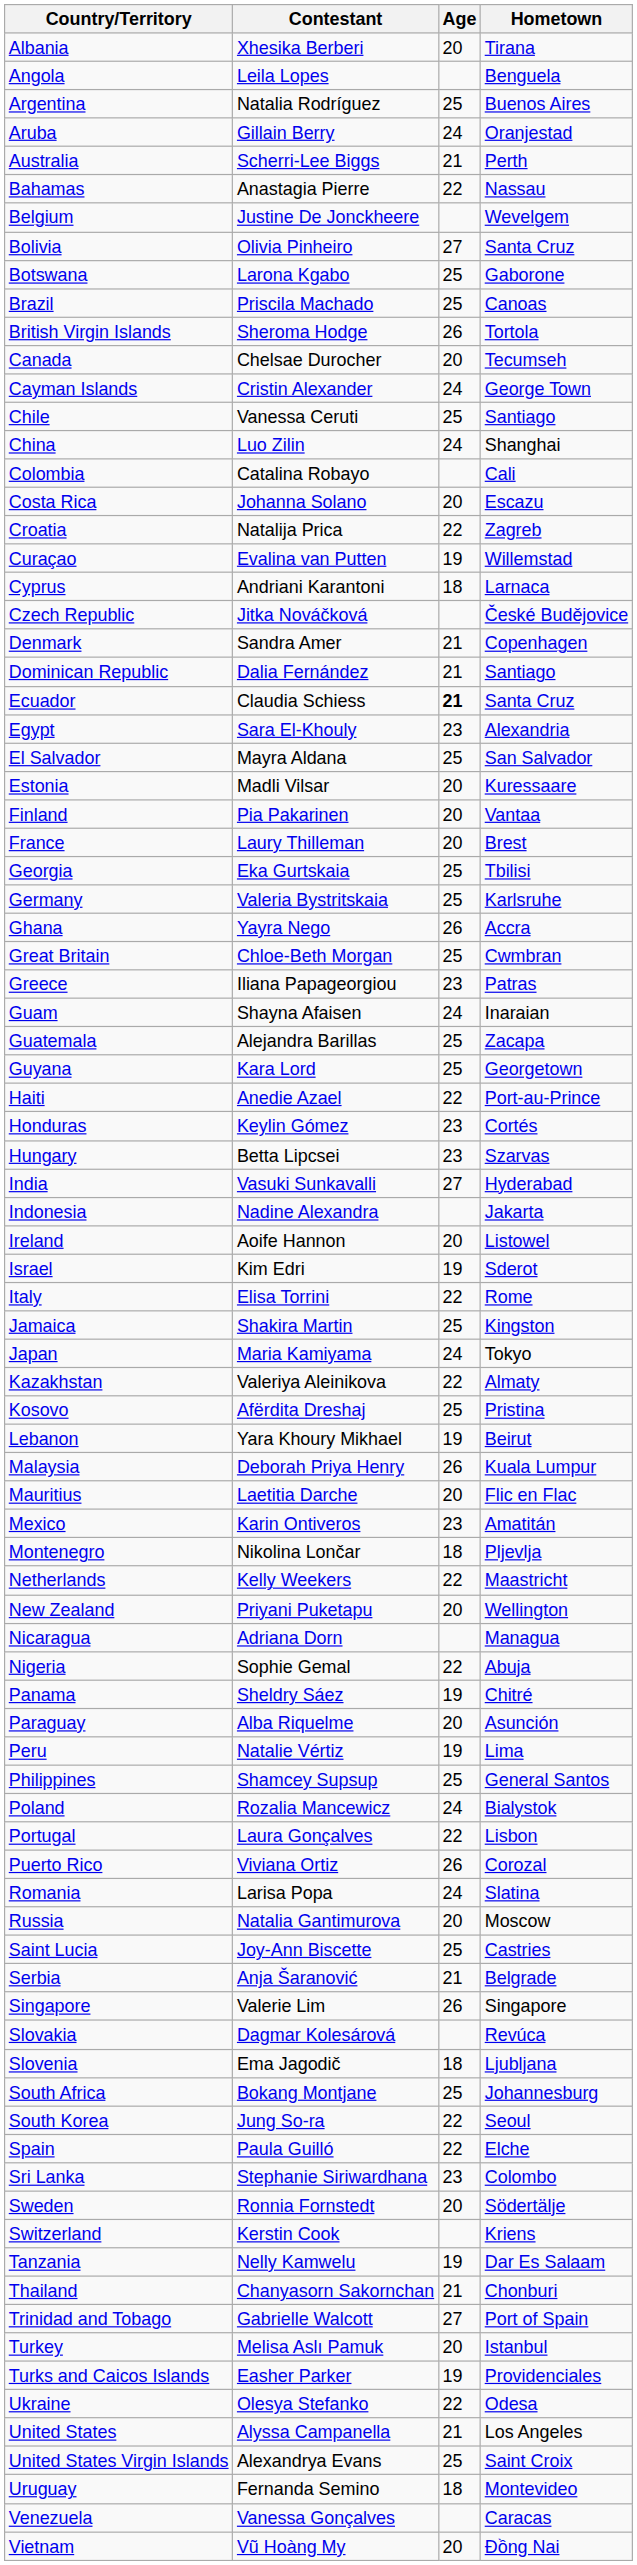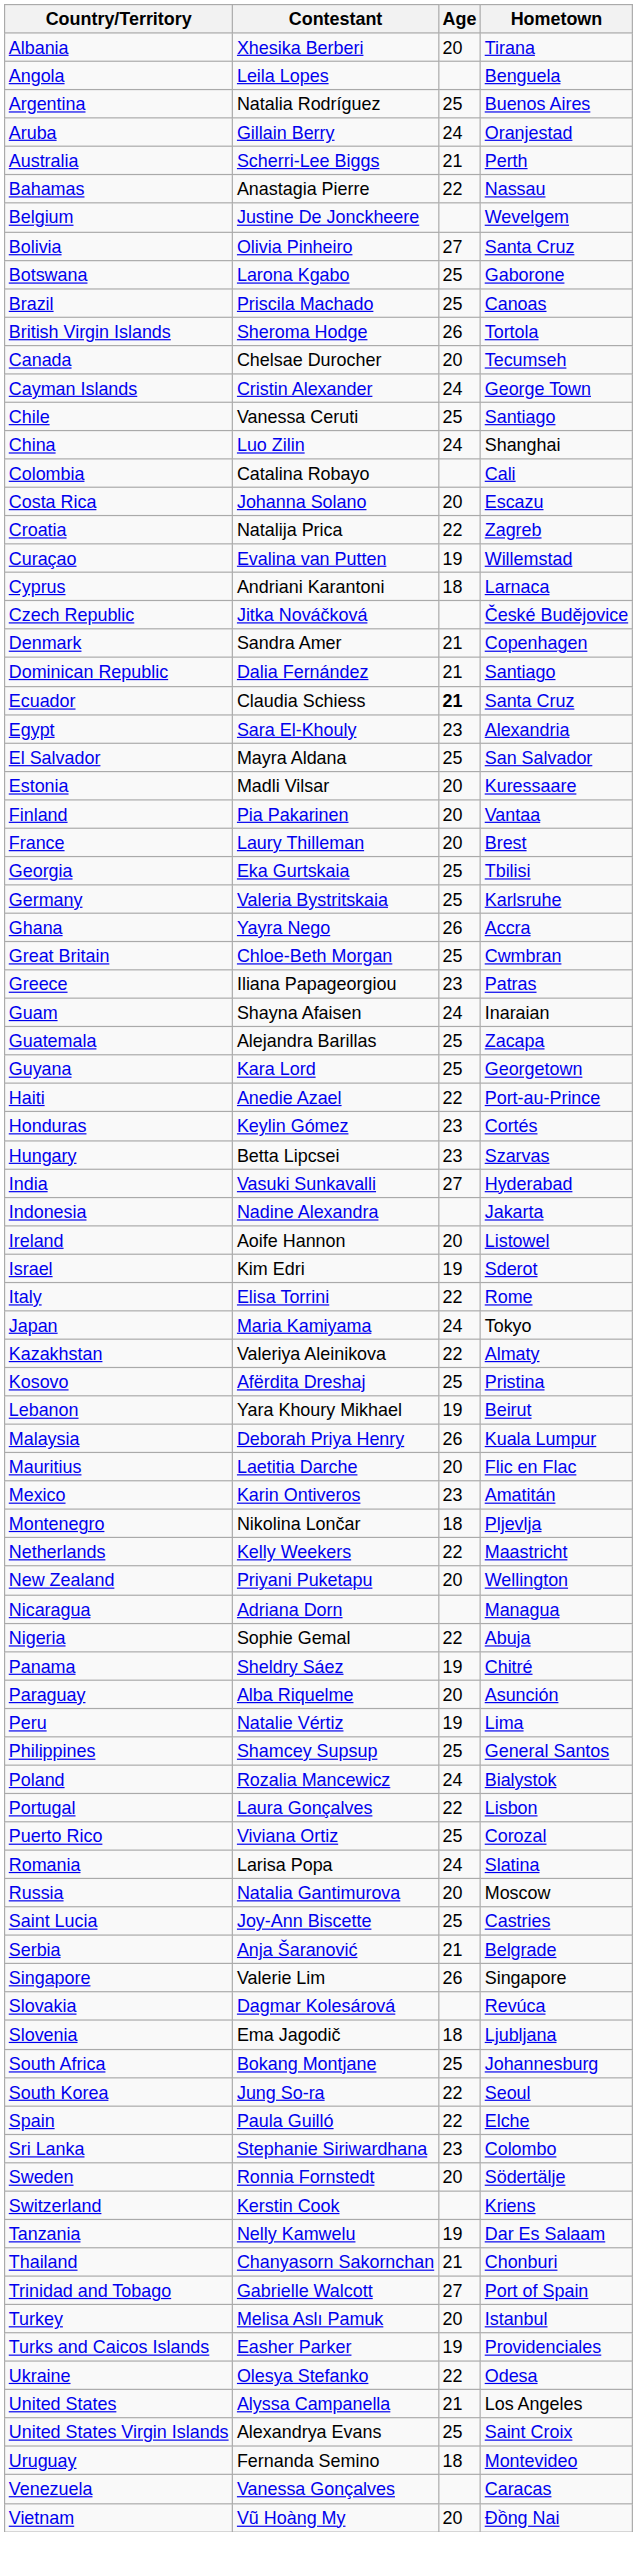 <table class="wikitable sortable" style="font-size:95%;">
 <tr>
 <th>Country/Territory</th>
 <th>Contestant</th>
 <th>Age</th>
 <th>Hometown</th>
 </tr>
 <tr>
 <td> <a href='#'>Albania</a></td>
 <td><a href='#'>Xhesika Berberi</a></td>
 <td>20</td>
 <td><a href='#'>Tirana</a></td>
 </tr>
 <tr>
 <td> <a href='#'>Angola</a></td>
 <td><a href='#'>Leila Lopes</a></td>
 <td></td>
 <td><a href='#'>Benguela</a></td>
 </tr>
 <tr>
 <td> <a href='#'>Argentina</a></td>
 <td>Natalia Rodríguez</td>
 <td>25</td>
 <td><a href='#'>Buenos Aires</a></td>
 </tr>
 <tr>
 <td> <a href='#'>Aruba</a></td>
 <td><a href='#'>Gillain Berry</a></td>
 <td>24</td>
 <td><a href='#'>Oranjestad</a></td>
 </tr>
 <tr>
 <td> <a href='#'>Australia</a></td>
 <td><a href='#'>Scherri-Lee Biggs</a></td>
 <td>21</td>
 <td><a href='#'>Perth</a></td>
 </tr>
 <tr>
 <td> <a href='#'>Bahamas</a></td>
 <td>Anastagia Pierre</td>
 <td>22</td>
 <td><a href='#'>Nassau</a></td>
 </tr>
 <tr>
 <td> <a href='#'>Belgium</a></td>
 <td><a href='#'>Justine De Jonckheere</a></td>
 <td></td>
 <td><a href='#'>Wevelgem</a></td>
 </tr>
 <tr>
 <td> <a href='#'>Bolivia</a></td>
 <td><a href='#'>Olivia Pinheiro</a></td>
 <td>27</td>
 <td><a href='#'>Santa Cruz</a></td>
 </tr>
 <tr>
 <td> <a href='#'>Botswana</a></td>
 <td><a href='#'>Larona Kgabo</a></td>
 <td>25</td>
 <td><a href='#'>Gaborone</a></td>
 </tr>
 <tr>
 <td> <a href='#'>Brazil</a></td>
 <td><a href='#'>Priscila Machado</a></td>
 <td>25</td>
 <td><a href='#'>Canoas</a></td>
 </tr>
 <tr>
 <td> <a href='#'>British Virgin Islands</a></td>
 <td><a href='#'>Sheroma Hodge</a></td>
 <td>26</td>
 <td><a href='#'>Tortola</a></td>
 </tr>
 <tr>
 <td> <a href='#'>Canada</a></td>
 <td>Chelsae Durocher</td>
 <td>20</td>
 <td><a href='#'>Tecumseh</a></td>
 </tr>
 <tr>
 <td> <a href='#'>Cayman Islands</a></td>
 <td><a href='#'>Cristin Alexander</a></td>
 <td>24</td>
 <td><a href='#'>George Town</a></td>
 </tr>
 <tr>
 <td> <a href='#'>Chile</a></td>
 <td>Vanessa Ceruti</td>
 <td>25</td>
 <td><a href='#'>Santiago</a></td>
 </tr>
 <tr>
 <td> <a href='#'>China</a></td>
 <td><a href='#'>Luo Zilin</a></td>
 <td>24</td>
 <td>Shanghai</td>
 </tr>
 <tr>
 <td> <a href='#'>Colombia</a></td>
 <td>Catalina Robayo</td>
 <td></td>
 <td><a href='#'>Cali</a></td>
 </tr>
 <tr>
 <td> <a href='#'>Costa Rica</a></td>
 <td><a href='#'>Johanna Solano</a></td>
 <td>20</td>
 <td><a href='#'>Escazu</a></td>
 </tr>
 <tr>
 <td> <a href='#'>Croatia</a></td>
 <td>Natalija Prica</td>
 <td>22</td>
 <td><a href='#'>Zagreb</a></td>
 </tr>
 <tr>
 <td> <a href='#'>Curaçao</a></td>
 <td><a href='#'>Evalina van Putten</a></td>
 <td>19</td>
 <td><a href='#'>Willemstad</a></td>
 </tr>
 <tr>
 <td> <a href='#'>Cyprus</a></td>
 <td>Andriani Karantoni</td>
 <td>18</td>
 <td><a href='#'>Larnaca</a></td>
 </tr>
 <tr>
 <td> <a href='#'>Czech Republic</a></td>
 <td><a href='#'>Jitka Nováčková</a></td>
 <td></td>
 <td><a href='#'>České Budějovice</a></td>
 </tr>
 <tr>
 <td> <a href='#'>Denmark</a></td>
 <td>Sandra Amer</td>
 <td>21</td>
 <td><a href='#'>Copenhagen</a></td>
 </tr>
 <tr>
 <td> <a href='#'>Dominican Republic</a></td>
 <td><a href='#'>Dalia Fernández</a></td>
 <td>21</td>
 <td><a href='#'>Santiago</a></td>
 </tr>
 <tr>
 <td> <a href='#'>Ecuador</a></td>
 <td>Claudia Schiess</td>
 <td><strong>21</strong></td>
 <td><a href='#'>Santa Cruz</a></td>
 </tr>
 <tr>
 <td> <a href='#'>Egypt</a></td>
 <td><a href='#'>Sara El-Khouly</a></td>
 <td>23</td>
 <td><a href='#'>Alexandria</a></td>
 </tr>
 <tr>
 <td> <a href='#'>El Salvador</a></td>
 <td>Mayra Aldana</td>
 <td>25</td>
 <td><a href='#'>San Salvador</a></td>
 </tr>
 <tr>
 <td> <a href='#'>Estonia</a></td>
 <td>Madli Vilsar</td>
 <td>20</td>
 <td><a href='#'>Kuressaare</a></td>
 </tr>
 <tr>
 <td> <a href='#'>Finland</a></td>
 <td><a href='#'>Pia Pakarinen</a></td>
 <td>20</td>
 <td><a href='#'>Vantaa</a></td>
 </tr>
 <tr>
 <td> <a href='#'>France</a></td>
 <td><a href='#'>Laury Thilleman</a></td>
 <td>20</td>
 <td><a href='#'>Brest</a></td>
 </tr>
 <tr>
 <td> <a href='#'>Georgia</a></td>
 <td><a href='#'>Eka Gurtskaia</a></td>
 <td>25</td>
 <td><a href='#'>Tbilisi</a></td>
 </tr>
 <tr>
 <td> <a href='#'>Germany</a></td>
 <td><a href='#'>Valeria Bystritskaia</a></td>
 <td>25</td>
 <td><a href='#'>Karlsruhe</a></td>
 </tr>
 <tr>
 <td> <a href='#'>Ghana</a></td>
 <td><a href='#'>Yayra Nego</a></td>
 <td>26</td>
 <td><a href='#'>Accra</a></td>
 </tr>
 <tr>
 <td> <a href='#'>Great Britain</a></td>
 <td><a href='#'>Chloe-Beth Morgan</a></td>
 <td>25</td>
 <td><a href='#'>Cwmbran</a></td>
 </tr>
 <tr>
 <td> <a href='#'>Greece</a></td>
 <td>Iliana Papageorgiou</td>
 <td>23</td>
 <td><a href='#'>Patras</a></td>
 </tr>
 <tr>
 <td> <a href='#'>Guam</a></td>
 <td>Shayna Afaisen</td>
 <td>24</td>
 <td>Inaraian</td>
 </tr>
 <tr>
 <td> <a href='#'>Guatemala</a></td>
 <td>Alejandra Barillas</td>
 <td>25</td>
 <td><a href='#'>Zacapa</a></td>
 </tr>
 <tr>
 <td> <a href='#'>Guyana</a></td>
 <td><a href='#'>Kara Lord</a></td>
 <td>25</td>
 <td><a href='#'>Georgetown</a></td>
 </tr>
 <tr>
 <td> <a href='#'>Haiti</a></td>
 <td><a href='#'>Anedie Azael</a></td>
 <td>22</td>
 <td><a href='#'>Port-au-Prince</a></td>
 </tr>
 <tr>
 <td> <a href='#'>Honduras</a></td>
 <td><a href='#'>Keylin Gómez</a></td>
 <td>23</td>
 <td><a href='#'>Cortés</a></td>
 </tr>
 <tr>
 <td> <a href='#'>Hungary</a></td>
 <td>Betta Lipcsei</td>
 <td>23</td>
 <td><a href='#'>Szarvas</a></td>
 </tr>
 <tr>
 <td> <a href='#'>India</a></td>
 <td><a href='#'>Vasuki Sunkavalli</a></td>
 <td>27</td>
 <td><a href='#'>Hyderabad</a></td>
 </tr>
 <tr>
 <td> <a href='#'>Indonesia</a></td>
 <td><a href='#'>Nadine Alexandra</a></td>
 <td></td>
 <td><a href='#'>Jakarta</a></td>
 </tr>
 <tr>
 <td> <a href='#'>Ireland</a></td>
 <td>Aoife Hannon</td>
 <td>20</td>
 <td><a href='#'>Listowel</a></td>
 </tr>
 <tr>
 <td> <a href='#'>Israel</a></td>
 <td>Kim Edri</td>
 <td>19</td>
 <td><a href='#'>Sderot</a></td>
 </tr>
 <tr>
 <td> <a href='#'>Italy</a></td>
 <td><a href='#'>Elisa Torrini</a></td>
 <td>22</td>
 <td><a href='#'>Rome</a></td>
 </tr>
 <tr>
-<td> <a href='#'>Jamaica</a></td>
-<td><a href='#'>Shakira Martin</a></td>
-<td>25</td>
-<td><a href='#'>Kingston</a></td>
-</tr>
-<tr>
 <td> <a href='#'>Japan</a></td>
 <td><a href='#'>Maria Kamiyama</a></td>
 <td>24</td>
 <td>Tokyo</td>
 </tr>
 <tr>
 <td> <a href='#'>Kazakhstan</a></td>
 <td>Valeriya Aleinikova</td>
 <td>22</td>
 <td><a href='#'>Almaty</a></td>
 </tr>
 <tr>
 <td> <a href='#'>Kosovo</a></td>
 <td><a href='#'>Afërdita Dreshaj</a></td>
 <td>25</td>
 <td><a href='#'>Pristina</a></td>
 </tr>
 <tr>
 <td> <a href='#'>Lebanon</a></td>
 <td>Yara Khoury Mikhael</td>
 <td>19</td>
 <td><a href='#'>Beirut</a></td>
 </tr>
 <tr>
 <td> <a href='#'>Malaysia</a></td>
 <td><a href='#'>Deborah Priya Henry</a></td>
 <td>26</td>
 <td><a href='#'>Kuala Lumpur</a></td>
 </tr>
 <tr>
 <td> <a href='#'>Mauritius</a></td>
 <td><a href='#'>Laetitia Darche</a></td>
 <td>20</td>
 <td><a href='#'>Flic en Flac</a></td>
 </tr>
 <tr>
 <td> <a href='#'>Mexico</a></td>
 <td><a href='#'>Karin Ontiveros</a></td>
 <td>23</td>
 <td><a href='#'>Amatitán</a></td>
 </tr>
 <tr>
 <td> <a href='#'>Montenegro</a></td>
 <td>Nikolina Lončar</td>
 <td>18</td>
 <td><a href='#'>Pljevlja</a></td>
 </tr>
 <tr>
 <td> <a href='#'>Netherlands</a></td>
 <td><a href='#'>Kelly Weekers</a></td>
 <td>22</td>
 <td><a href='#'>Maastricht</a></td>
 </tr>
 <tr>
 <td> <a href='#'>New Zealand</a></td>
 <td><a href='#'>Priyani Puketapu</a></td>
 <td>20</td>
 <td><a href='#'>Wellington</a></td>
 </tr>
 <tr>
 <td> <a href='#'>Nicaragua</a></td>
 <td><a href='#'>Adriana Dorn</a></td>
 <td></td>
 <td><a href='#'>Managua</a></td>
 </tr>
 <tr>
 <td> <a href='#'>Nigeria</a></td>
 <td>Sophie Gemal</td>
 <td>22</td>
 <td><a href='#'>Abuja</a></td>
 </tr>
 <tr>
 <td> <a href='#'>Panama</a></td>
 <td><a href='#'>Sheldry Sáez</a></td>
 <td>19</td>
 <td><a href='#'>Chitré</a></td>
 </tr>
 <tr>
 <td> <a href='#'>Paraguay</a></td>
 <td><a href='#'>Alba Riquelme</a></td>
 <td>20</td>
 <td><a href='#'>Asunción</a></td>
 </tr>
 <tr>
 <td> <a href='#'>Peru</a></td>
 <td><a href='#'>Natalie Vértiz</a></td>
 <td>19</td>
 <td><a href='#'>Lima</a></td>
 </tr>
 <tr>
 <td> <a href='#'>Philippines</a></td>
 <td><a href='#'>Shamcey Supsup</a></td>
 <td>25</td>
 <td><a href='#'>General Santos</a></td>
 </tr>
 <tr>
 <td> <a href='#'>Poland</a></td>
 <td><a href='#'>Rozalia Mancewicz</a></td>
 <td>24</td>
 <td><a href='#'>Bialystok</a></td>
 </tr>
 <tr>
 <td> <a href='#'>Portugal</a></td>
 <td><a href='#'>Laura Gonçalves</a></td>
 <td>22</td>
 <td><a href='#'>Lisbon</a></td>
 </tr>
 <tr>
 <td> <a href='#'>Puerto Rico</a></td>
 <td><a href='#'>Viviana Ortiz</a></td>
-<td>26</td>
+<td>25</td>
 <td><a href='#'>Corozal</a></td>
 </tr>
 <tr>
 <td> <a href='#'>Romania</a></td>
 <td>Larisa Popa</td>
 <td>24</td>
 <td><a href='#'>Slatina</a></td>
 </tr>
 <tr>
 <td> <a href='#'>Russia</a></td>
 <td><a href='#'>Natalia Gantimurova</a></td>
 <td>20</td>
 <td>Moscow</td>
 </tr>
 <tr>
 <td> <a href='#'>Saint Lucia</a></td>
 <td><a href='#'>Joy-Ann Biscette</a></td>
 <td>25</td>
 <td><a href='#'>Castries</a></td>
 </tr>
 <tr>
 <td> <a href='#'>Serbia</a></td>
 <td><a href='#'>Anja Šaranović</a></td>
 <td>21</td>
 <td><a href='#'>Belgrade</a></td>
 </tr>
 <tr>
 <td> <a href='#'>Singapore</a></td>
 <td>Valerie Lim</td>
 <td>26</td>
 <td>Singapore</td>
 </tr>
 <tr>
 <td> <a href='#'>Slovakia</a></td>
 <td><a href='#'>Dagmar Kolesárová</a></td>
 <td></td>
 <td><a href='#'>Revúca</a></td>
 </tr>
 <tr>
 <td> <a href='#'>Slovenia</a></td>
 <td>Ema Jagodič</td>
 <td>18</td>
 <td><a href='#'>Ljubljana</a></td>
 </tr>
 <tr>
 <td> <a href='#'>South Africa</a></td>
 <td><a href='#'>Bokang Montjane</a></td>
 <td>25</td>
 <td><a href='#'>Johannesburg</a></td>
 </tr>
 <tr>
 <td> <a href='#'>South Korea</a></td>
 <td><a href='#'>Jung So-ra</a></td>
 <td>22</td>
 <td><a href='#'>Seoul</a></td>
 </tr>
 <tr>
 <td> <a href='#'>Spain</a></td>
 <td><a href='#'>Paula Guilló</a></td>
 <td>22</td>
 <td><a href='#'>Elche</a></td>
 </tr>
 <tr>
 <td> <a href='#'>Sri Lanka</a></td>
 <td><a href='#'>Stephanie Siriwardhana</a></td>
 <td>23</td>
 <td><a href='#'>Colombo</a></td>
 </tr>
 <tr>
 <td> <a href='#'>Sweden</a></td>
 <td><a href='#'>Ronnia Fornstedt</a></td>
 <td>20</td>
 <td><a href='#'>Södertälje</a></td>
 </tr>
 <tr>
 <td> <a href='#'>Switzerland</a></td>
 <td><a href='#'>Kerstin Cook</a></td>
 <td></td>
 <td><a href='#'>Kriens</a></td>
 </tr>
 <tr>
 <td> <a href='#'>Tanzania</a></td>
 <td><a href='#'>Nelly Kamwelu</a></td>
 <td>19</td>
 <td><a href='#'>Dar Es Salaam</a></td>
 </tr>
 <tr>
 <td> <a href='#'>Thailand</a></td>
 <td><a href='#'>Chanyasorn Sakornchan</a></td>
 <td>21</td>
 <td><a href='#'>Chonburi</a></td>
 </tr>
 <tr>
 <td> <a href='#'>Trinidad and Tobago</a></td>
 <td><a href='#'>Gabrielle Walcott</a></td>
 <td>27</td>
 <td><a href='#'>Port of Spain</a></td>
 </tr>
 <tr>
 <td> <a href='#'>Turkey</a></td>
 <td><a href='#'>Melisa Aslı Pamuk</a></td>
 <td>20</td>
 <td><a href='#'>Istanbul</a></td>
 </tr>
 <tr>
 <td> <a href='#'>Turks and Caicos Islands</a></td>
 <td><a href='#'>Easher Parker</a></td>
 <td>19</td>
 <td><a href='#'>Providenciales</a></td>
 </tr>
 <tr>
 <td> <a href='#'>Ukraine</a></td>
 <td><a href='#'>Olesya Stefanko</a></td>
 <td>22</td>
 <td><a href='#'>Odesa</a></td>
 </tr>
 <tr>
 <td> <a href='#'>United States</a></td>
 <td><a href='#'>Alyssa Campanella</a></td>
 <td>21</td>
 <td>Los Angeles</td>
 </tr>
 <tr>
 <td> <a href='#'>United States Virgin Islands</a></td>
 <td>Alexandrya Evans</td>
 <td>25</td>
 <td><a href='#'>Saint Croix</a></td>
 </tr>
 <tr>
 <td> <a href='#'>Uruguay</a></td>
 <td>Fernanda Semino</td>
 <td>18</td>
 <td><a href='#'>Montevideo</a></td>
 </tr>
 <tr>
 <td> <a href='#'>Venezuela</a></td>
 <td><a href='#'>Vanessa Gonçalves</a></td>
 <td></td>
 <td><a href='#'>Caracas</a></td>
 </tr>
 <tr>
 <td> <a href='#'>Vietnam</a></td>
 <td><a href='#'>Vũ Hoàng My</a></td>
 <td>20</td>
 <td><a href='#'>Đồng Nai</a></td>
 </tr>
 </table>
